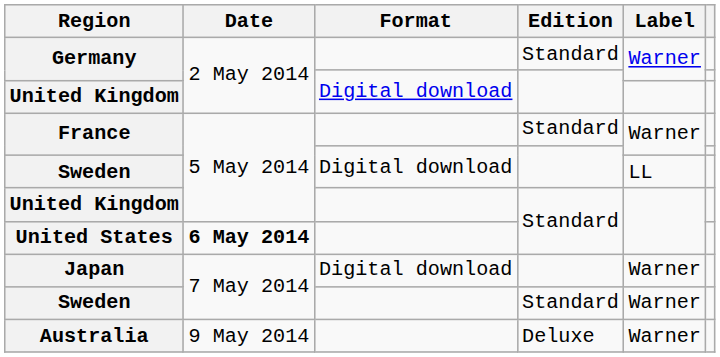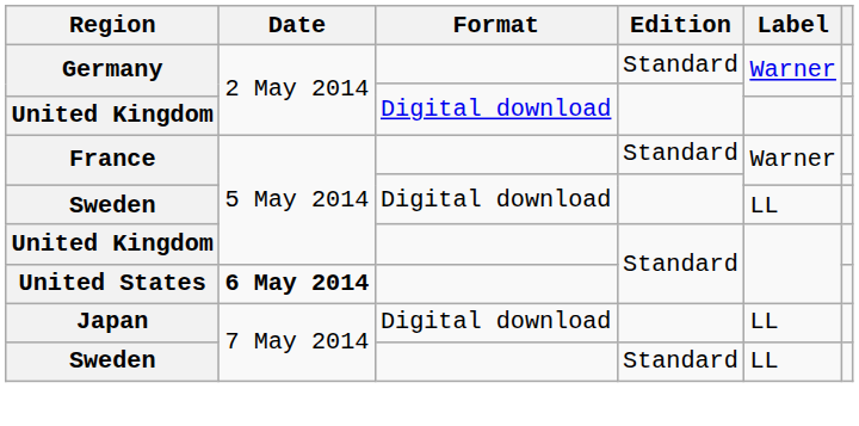 <table class="wikitable plainrowheaders">
 <tr>
 <th scope="col">Region</th>
 <th scope="col">Date</th>
 <th scope="col">Format</th>
 <th scope="col">Edition</th>
 <th scope="col">Label</th>
 <th scope="col"></th>
 </tr>
 <tr>
 <th scope="row" rowspan="2">Germany</th>
 <td rowspan="3">2 May 2014</td>
 <td></td>
 <td>Standard</td>
 <td rowspan="2"><a href='#'>Warner</a></td>
 <td align="center"></td>
 </tr>
 <tr>
 <td rowspan="2"><a href='#'>Digital download</a></td>
 <td rowspan="2"></td>
 <td align="center"></td>
 </tr>
 <tr>
 <th scope="row">United Kingdom</th>
 <td></td>
 <td align="center"></td>
 </tr>
 <tr>
 <th scope="row" rowspan="2">France</th>
 <td rowspan="4">5 May 2014</td>
 <td></td>
 <td>Standard</td>
 <td rowspan="2">Warner</td>
 <td align="center"></td>
 </tr>
 <tr>
 <td rowspan="2">Digital download</td>
 <td rowspan="2"></td>
 <td align="center"></td>
 </tr>
 <tr>
 <th scope="row">Sweden</th>
 <td>LL</td>
 <td align="center"></td>
 </tr>
 <tr>
 <th scope="row">United Kingdom</th>
 <td></td>
 <td rowspan="2">Standard</td>
 <td rowspan="2"></td>
 <td align="center"></td>
 </tr>
 <tr>
 <th scope="row">United States</th>
 <td><strong>6 May 2014</strong></td>
 <td></td>
 <td align="center"></td>
 </tr>
 <tr>
 <th scope="row">Japan</th>
 <td rowspan="2">7 May 2014</td>
 <td>Digital download</td>
 <td></td>
-<td>Warner</td>
+<td>LL</td>
 <td align="center"></td>
 </tr>
 <tr>
 <th scope="row">Sweden</th>
 <td></td>
 <td>Standard</td>
-<td>Warner</td>
-<td align="center"></td>
-</tr>
-<tr>
-<th scope="row">Australia</th>
-<td>9 May 2014</td>
-<td></td>
-<td>Deluxe</td>
-<td>Warner</td>
+<td>LL</td>
 <td align="center"></td>
 </tr>
 </table>
